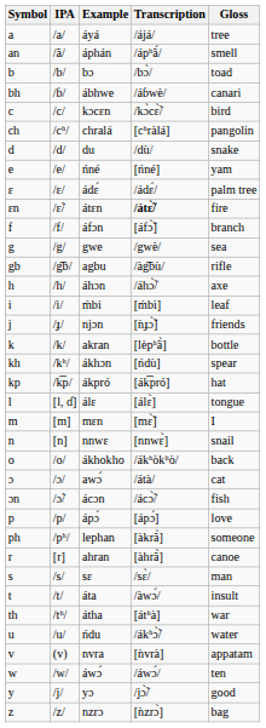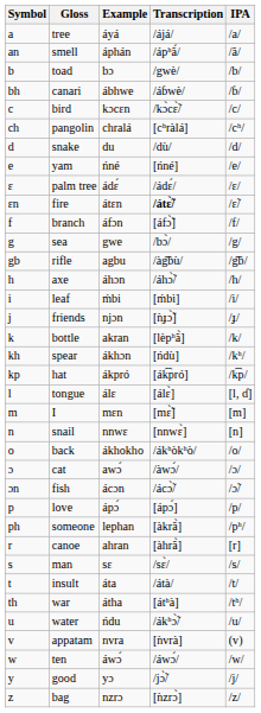 <table class="wikitable">
 <tr>
 <th>Symbol</th>
-<th>IPA</th>
+<th>Gloss</th>
 <th>Example</th>
 <th>Transcription</th>
-<th>Gloss</th>
+<th>IPA</th>
 </tr>
 <tr>
 <td>a</td>
-<td>/a/</td>
+<td>tree</td>
 <td>áyá</td>
 <td>/ájá/</td>
-<td>tree</td>
+<td>/a/</td>
 </tr>
 <tr>
 <td>an</td>
-<td>/ã/</td>
+<td>smell</td>
 <td>áphán</td>
 <td>/ápʰã́/</td>
-<td>smell</td>
+<td>/ã/</td>
 </tr>
 <tr>
 <td>b</td>
+<td>toad</td>
+<td>bɔ</td>
+<td>/gwè/</td>
 <td>/b/</td>
-<td>bɔ</td>
-<td>/bɔ̀/</td>
-<td>toad</td>
 </tr>
 <tr>
 <td>bh</td>
-<td>/ɓ/</td>
+<td>canari</td>
 <td>ábhwe</td>
 <td>/áɓwè/</td>
-<td>canari</td>
+<td>/ɓ/</td>
 </tr>
 <tr>
 <td>c</td>
-<td>/c/</td>
+<td>bird</td>
 <td>kɔcɛn</td>
 <td>/kɔ̀cɛ̃̀/</td>
-<td>bird</td>
+<td>/c/</td>
 </tr>
 <tr>
 <td>ch</td>
-<td>/cʰ/</td>
+<td>pangolin</td>
 <td>chralá</td>
 <td>[cʰràlá]</td>
-<td>pangolin</td>
+<td>/cʰ/</td>
 </tr>
 <tr>
 <td>d</td>
-<td>/d/</td>
+<td>snake</td>
 <td>du</td>
 <td>/dù/</td>
-<td>snake</td>
+<td>/d/</td>
 </tr>
 <tr>
 <td>e</td>
-<td>/e/</td>
+<td>yam</td>
 <td>ńné</td>
 <td>[ńné]</td>
-<td>yam</td>
+<td>/e/</td>
 </tr>
 <tr>
 <td>ɛ</td>
-<td>/ɛ/</td>
+<td>palm tree</td>
 <td>ádɛ́</td>
 <td>/ádɛ́/</td>
-<td>palm tree</td>
+<td>/ɛ/</td>
 </tr>
 <tr>
 <td>ɛn</td>
-<td>/ɛ̃/</td>
+<td>fire</td>
 <td>átɛn</td>
 <td><strong>/átɛ̃̀/</strong></td>
-<td>fire</td>
+<td>/ɛ̃/</td>
 </tr>
 <tr>
 <td>f</td>
-<td>/f/</td>
+<td>branch</td>
 <td>áfɔn</td>
 <td>[áfɔ̃̀]</td>
-<td>branch</td>
+<td>/f/</td>
 </tr>
 <tr>
 <td>g</td>
+<td>sea</td>
+<td>gwe</td>
+<td>/bɔ̀/</td>
 <td>/g/</td>
-<td>gwe</td>
-<td>/gwè/</td>
-<td>sea</td>
 </tr>
 <tr>
 <td>gb</td>
-<td>/g͡b/</td>
+<td>rifle</td>
 <td>agbu</td>
 <td>/àg͡bù/</td>
-<td>rifle</td>
+<td>/g͡b/</td>
 </tr>
 <tr>
 <td>h</td>
-<td>/h/</td>
+<td>axe</td>
 <td>áhɔn</td>
 <td>/áhɔ̃̀/</td>
-<td>axe</td>
+<td>/h/</td>
 </tr>
 <tr>
 <td>i</td>
-<td>/i/</td>
+<td>leaf</td>
 <td>ḿbi</td>
 <td>[ḿbì]</td>
-<td>leaf</td>
+<td>/i/</td>
 </tr>
 <tr>
 <td>j</td>
-<td>/ɟ/</td>
+<td>friends</td>
 <td>njɔn</td>
 <td>[ǹɟɔ̃̀]</td>
-<td>friends</td>
+<td>/ɟ/</td>
 </tr>
 <tr>
 <td>k</td>
-<td>/k/</td>
+<td>bottle</td>
 <td>akran</td>
 <td>[lèpʰã̀]</td>
-<td>bottle</td>
+<td>/k/</td>
 </tr>
 <tr>
 <td>kh</td>
-<td>/kʰ/</td>
+<td>spear</td>
 <td>ákhɔn</td>
 <td>[ńdù]</td>
-<td>spear</td>
+<td>/kʰ/</td>
 </tr>
 <tr>
 <td>kp</td>
-<td>/k͡p/</td>
+<td>hat</td>
 <td>ákpró</td>
 <td>[ák͡pró]</td>
-<td>hat</td>
+<td>/k͡p/</td>
 </tr>
 <tr>
 <td>l</td>
-<td>[l, ɗ]</td>
+<td>tongue</td>
 <td>álɛ</td>
 <td>[álɛ̀]</td>
-<td>tongue</td>
+<td>[l, ɗ]</td>
 </tr>
 <tr>
 <td>m</td>
-<td>[m]</td>
+<td>I</td>
 <td>mɛn</td>
 <td>[mɛ̃̀]</td>
-<td>I</td>
+<td>[m]</td>
 </tr>
 <tr>
 <td>n</td>
-<td>[n]</td>
+<td>snail</td>
 <td>nnwɛ</td>
 <td>[nnwɛ̀]</td>
-<td>snail</td>
+<td>[n]</td>
 </tr>
 <tr>
 <td>o</td>
-<td>/o/</td>
+<td>back</td>
 <td>ákhokho</td>
 <td>/ákʰòkʰò/</td>
-<td>back</td>
+<td>/o/</td>
 </tr>
 <tr>
 <td>ɔ</td>
+<td>cat</td>
+<td>awɔ́</td>
+<td>/àwɔ́/</td>
 <td>/ɔ/</td>
-<td>awɔ́</td>
-<td>/átà/</td>
-<td>cat</td>
 </tr>
 <tr>
 <td>ɔn</td>
-<td>/ɔ̃/</td>
+<td>fish</td>
 <td>ácɔn</td>
 <td>/ácɔ̃̀/</td>
-<td>fish</td>
+<td>/ɔ̃/</td>
 </tr>
 <tr>
 <td>p</td>
-<td>/p/</td>
+<td>love</td>
 <td>ápɔ́</td>
 <td>[ápɔ́]</td>
-<td>love</td>
+<td>/p/</td>
 </tr>
 <tr>
 <td>ph</td>
-<td>/pʰ/</td>
+<td>someone</td>
 <td>lephan</td>
 <td>[àkrã̀]</td>
-<td>someone</td>
+<td>/pʰ/</td>
 </tr>
 <tr>
 <td>r</td>
-<td>[r]</td>
+<td>canoe</td>
 <td>ahran</td>
 <td>[àhrã̀]</td>
-<td>canoe</td>
+<td>[r]</td>
 </tr>
 <tr>
 <td>s</td>
-<td>/s/</td>
+<td>man</td>
 <td>sɛ</td>
 <td>/sɛ̀/</td>
-<td>man</td>
+<td>/s/</td>
 </tr>
 <tr>
 <td>t</td>
+<td>insult</td>
+<td>áta</td>
+<td>/átà/</td>
 <td>/t/</td>
-<td>áta</td>
-<td>/àwɔ́/</td>
-<td>insult</td>
 </tr>
 <tr>
 <td>th</td>
-<td>/tʰ/</td>
+<td>war</td>
 <td>átha</td>
 <td>[átʰà]</td>
-<td>war</td>
+<td>/tʰ/</td>
 </tr>
 <tr>
 <td>u</td>
-<td>/u/</td>
+<td>water</td>
 <td>ńdu</td>
 <td>/ákʰɔ̃̀/</td>
-<td>water</td>
+<td>/u/</td>
 </tr>
 <tr>
 <td>v</td>
-<td>(v)</td>
+<td>appatam</td>
 <td>nvra</td>
 <td>[ǹvrà]</td>
-<td>appatam</td>
+<td>(v)</td>
 </tr>
 <tr>
 <td>w</td>
-<td>/w/</td>
+<td>ten</td>
 <td>áwɔ́</td>
 <td>/áwɔ́/</td>
-<td>ten</td>
+<td>/w/</td>
 </tr>
 <tr>
 <td>y</td>
-<td>/j/</td>
+<td>good</td>
 <td>yɔ</td>
 <td>/jɔ̃̀/</td>
-<td>good</td>
+<td>/j/</td>
 </tr>
 <tr>
 <td>z</td>
-<td>/z/</td>
+<td>bag</td>
 <td>nzrɔ</td>
 <td>[ǹzrɔ̀]</td>
-<td>bag</td>
+<td>/z/</td>
 </tr>
 </table>
